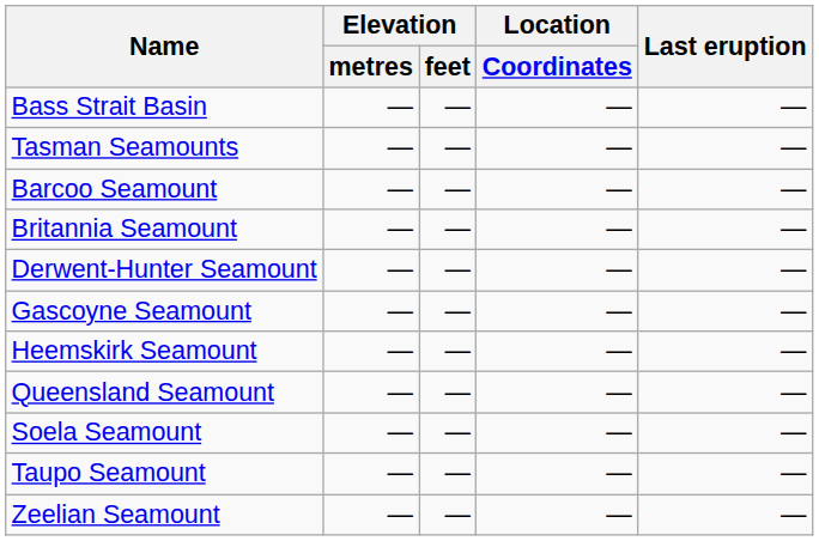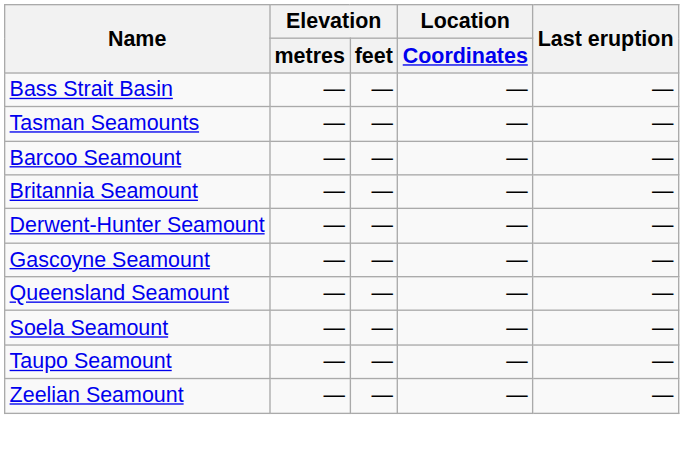 <table class="wikitable" style="text-align: left; ">
 <tr>
 <th rowspan="2">Name</th>
 <th colspan ="2">Elevation</th>
 <th>Location</th>
 <th rowspan="2">Last eruption</th>
 </tr>
 <tr>
 <th>metres</th>
 <th>feet</th>
 <th><a href='#'>Coordinates</a></th>
 </tr>
 <tr align="right">
 <td align="left"><a href='#'>Bass Strait Basin</a></td>
 <td>—</td>
 <td>—</td>
 <td>—</td>
 <td>—</td>
 </tr>
 <tr align="right">
 <td align="left"><a href='#'>Tasman Seamounts</a></td>
 <td>—</td>
 <td>—</td>
 <td>—</td>
 <td>—</td>
 </tr>
 <tr align="right">
 <td align="left"><a href='#'>Barcoo Seamount</a></td>
 <td>—</td>
 <td>—</td>
 <td>—</td>
 <td>—</td>
 </tr>
 <tr align="right">
 <td align="left"><a href='#'>Britannia Seamount</a></td>
 <td>—</td>
 <td>—</td>
 <td>—</td>
 <td>—</td>
 </tr>
 <tr align="right">
 <td align="left"><a href='#'>Derwent-Hunter Seamount</a></td>
 <td>—</td>
 <td>—</td>
 <td>—</td>
 <td>—</td>
 </tr>
 <tr align="right">
 <td align="left"><a href='#'>Gascoyne Seamount</a></td>
 <td>—</td>
 <td>—</td>
 <td>—</td>
 <td>—</td>
 </tr>
 <tr align="right">
-<td align="left"><a href='#'>Heemskirk Seamount</a></td>
-<td>—</td>
-<td>—</td>
-<td>—</td>
-<td>—</td>
-</tr>
-<tr align="right">
 <td align="left"><a href='#'>Queensland Seamount</a></td>
 <td>—</td>
 <td>—</td>
 <td>—</td>
 <td>—</td>
 </tr>
 <tr align="right">
 <td align="left"><a href='#'>Soela Seamount</a></td>
 <td>—</td>
 <td>—</td>
 <td>—</td>
 <td>—</td>
 </tr>
 <tr align="right">
 <td align="left"><a href='#'>Taupo Seamount</a></td>
 <td>—</td>
 <td>—</td>
 <td>—</td>
 <td>—</td>
 </tr>
 <tr align="right">
 <td align="left"><a href='#'>Zeelian Seamount</a></td>
 <td>—</td>
 <td>—</td>
 <td>—</td>
 <td>—</td>
 </tr>
 </table>
